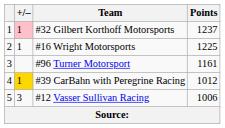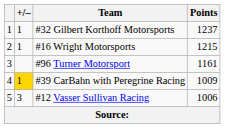 <table class="wikitable" style="font-size: 95%;">
 <tr>
 <th scope="col"></th>
 <th scope="col">+/–</th>
 <th scope="col">Team</th>
 <th scope="col">Points</th>
 </tr>
 <tr>
 <td align=center>1</td>
-<td align="left" style="background: pink;"> 1</td>
+<td align="left"> 1</td>
 <td> #32 Gilbert Korthoff Motorsports</td>
 <td align=right>1237</td>
 </tr>
 <tr>
 <td align=center>2</td>
 <td align="left"> 1</td>
 <td> #16 Wright Motorsports</td>
-<td align=right>1225</td>
+<td align=right>1215</td>
 </tr>
 <tr>
 <td align=center>3</td>
 <td align="left"></td>
 <td> #96 <a href='#'>Turner Motorsport</a></td>
 <td align=right>1161</td>
 </tr>
 <tr>
 <td align=center>4</td>
 <td align="left" style="background: gold;"> 1</td>
 <td> #39 CarBahn with Peregrine Racing</td>
-<td align=right>1012</td>
+<td align=right>1009</td>
 </tr>
 <tr>
 <td align=center>5</td>
 <td align="left"> 3</td>
 <td> #12 <a href='#'>Vasser Sullivan Racing</a></td>
 <td align=right>1006</td>
 </tr>
 <tr>
 <th colspan=5>Source:</th>
 </tr>
 </table>
